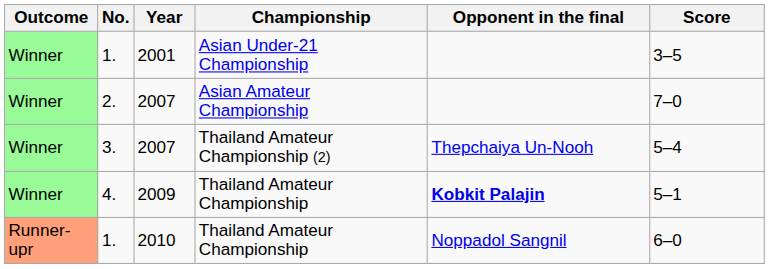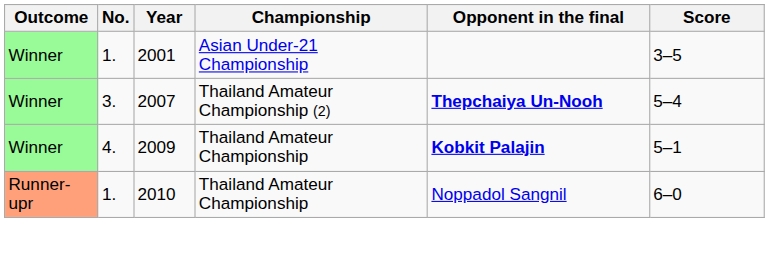 <table class="sortable wikitable">
 <tr>
 <th width="80">Outcome</th>
 <th width="20">No.</th>
 <th width="50">Year</th>
 <th width="210">Championship</th>
 <th width="200">Opponent in the final</th>
 <th width="100">Score</th>
 </tr>
 <tr>
 <td style="background:#98fb98;">Winner</td>
 <td>1.</td>
 <td>2001</td>
 <td><a href='#'>Asian Under-21 Championship</a></td>
 <td> </td>
 <td>3–5</td>
 </tr>
 <tr>
 <td style="background:#98fb98;">Winner</td>
-<td>2.</td>
-<td>2007</td>
-<td><a href='#'>Asian Amateur Championship</a></td>
-<td> </td>
-<td>7–0</td>
-</tr>
-<tr>
-<td style="background:#98fb98;">Winner</td>
 <td>3.</td>
 <td>2007</td>
 <td>Thailand Amateur Championship <small>(2)</small></td>
-<td> <a href='#'>Thepchaiya Un-Nooh</a></td>
+<td><strong> <a href='#'>Thepchaiya Un-Nooh</a></strong></td>
 <td>5–4</td>
 </tr>
 <tr>
 <td style="background:#98fb98;">Winner</td>
 <td>4.</td>
 <td>2009</td>
 <td>Thailand Amateur Championship</td>
 <td><strong> <a href='#'>Kobkit Palajin</a></strong></td>
 <td>5–1</td>
 </tr>
 <tr>
 <td style="background:#ffa07a;">Runner-upr</td>
 <td>1.</td>
 <td>2010</td>
 <td>Thailand Amateur Championship</td>
 <td> <a href='#'>Noppadol Sangnil</a></td>
 <td>6–0</td>
 </tr>
 </table>
